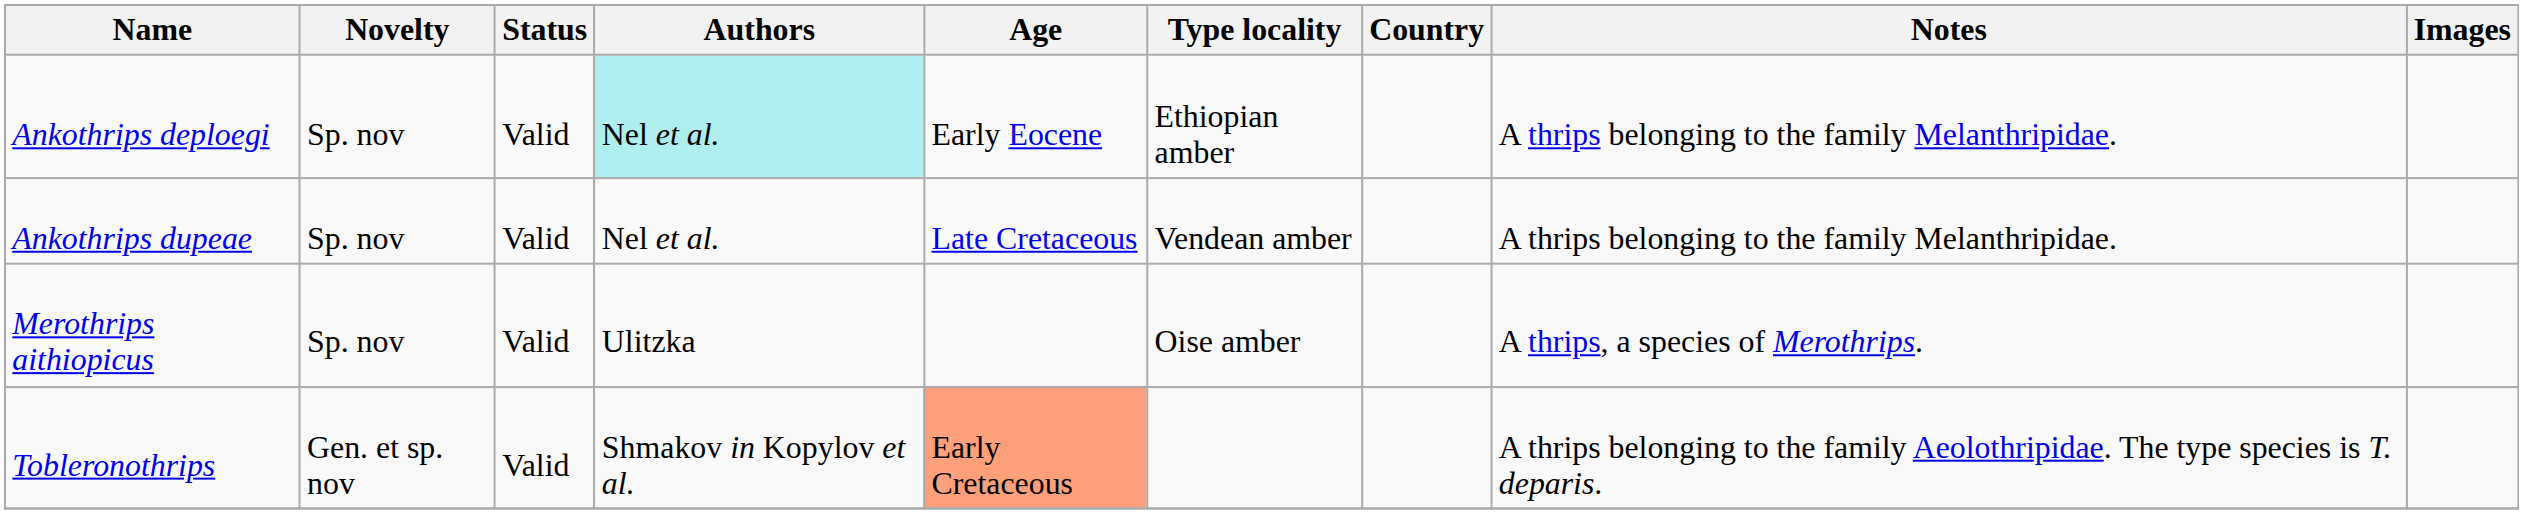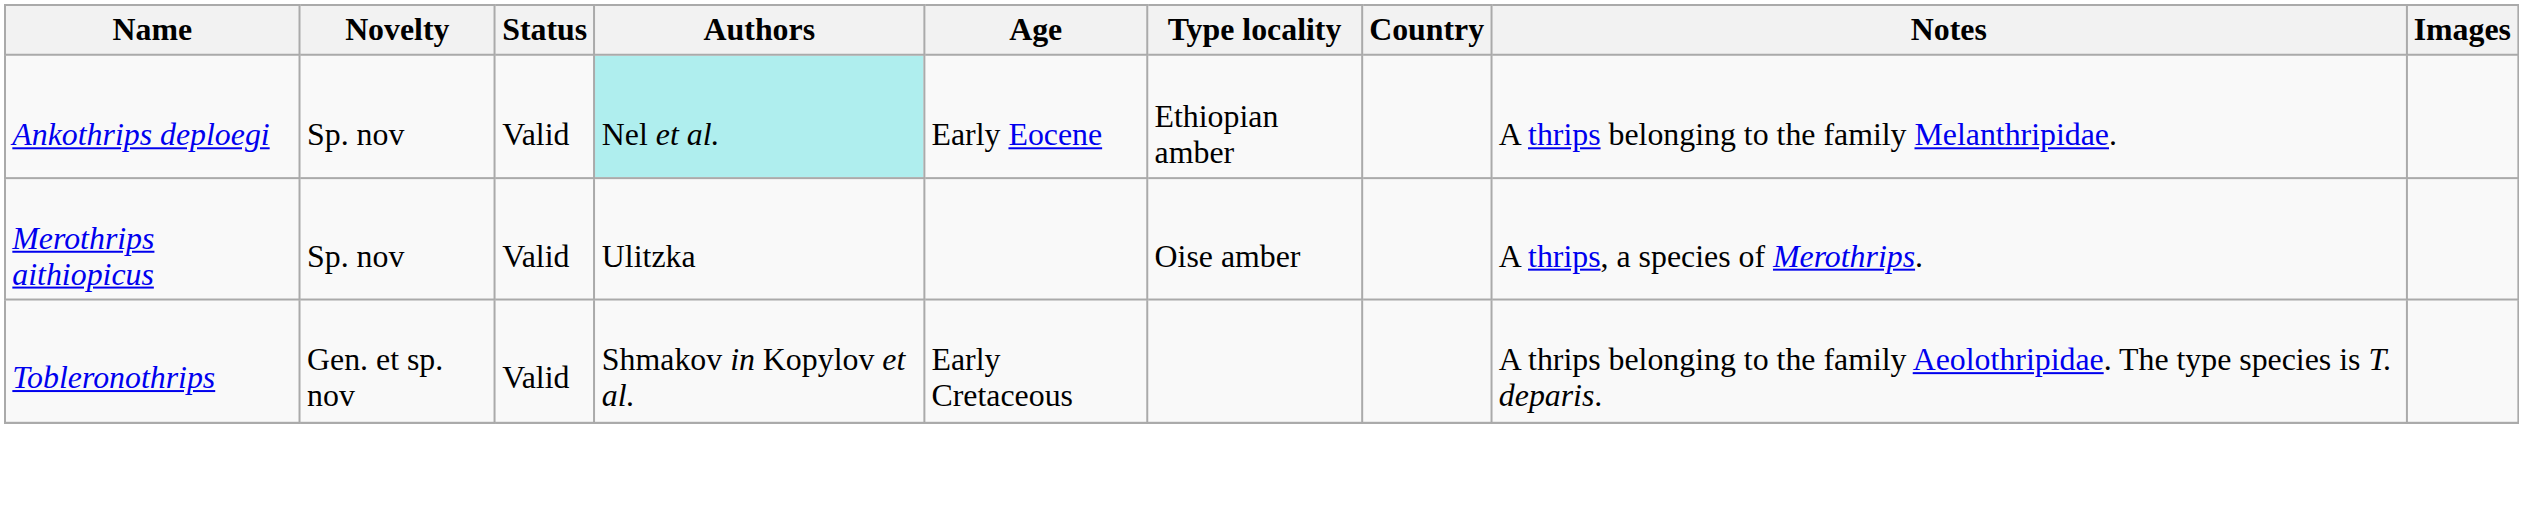 <table class="wikitable sortable" align="center" width="100%">
 <tr>
 <th>Name</th>
 <th>Novelty</th>
 <th>Status</th>
 <th>Authors</th>
 <th>Age</th>
 <th>Type locality</th>
 <th>Country</th>
 <th>Notes</th>
 <th>Images</th>
 </tr>
 <tr>
 <td><br><em><a href='#'>Ankothrips deploegi</a></em></td>
 <td><br>Sp. nov</td>
 <td><br>Valid</td>
 <td style="background: paleturquoise;"><br>Nel <em>et al.</em></td>
 <td><br>Early <a href='#'>Eocene</a></td>
 <td><br>Ethiopian amber</td>
 <td><br></td>
 <td><br>A <a href='#'>thrips</a> belonging to the family <a href='#'>Melanthripidae</a>.</td>
 <td></td>
 </tr>
 <tr>
-<td><br><em><a href='#'>Ankothrips dupeae</a></em></td>
-<td><br>Sp. nov</td>
-<td><br>Valid</td>
-<td><br>Nel <em>et al.</em></td>
-<td><br><a href='#'>Late Cretaceous</a></td>
-<td><br>Vendean amber</td>
-<td><br></td>
-<td><br>A thrips belonging to the family Melanthripidae.</td>
-<td></td>
-</tr>
-<tr>
 <td><br><em><a href='#'>Merothrips aithiopicus</a></em></td>
 <td><br>Sp. nov</td>
 <td><br>Valid</td>
 <td><br>Ulitzka</td>
 <td></td>
 <td><br>Oise amber</td>
 <td><br></td>
 <td><br>A <a href='#'>thrips</a>, a species of <em><a href='#'>Merothrips</a></em>.</td>
 <td></td>
 </tr>
 <tr>
 <td><br><em><a href='#'>Tobleronothrips</a></em></td>
 <td><br>Gen. et sp. nov</td>
 <td><br>Valid</td>
 <td><br>Shmakov <em>in</em> Kopylov <em>et al.</em></td>
-<td style="background: lightsalmon;"><br>Early Cretaceous</td>
+<td><br>Early Cretaceous</td>
 <td></td>
 <td><br></td>
 <td><br>A thrips belonging to the family <a href='#'>Aeolothripidae</a>. The type species is <em>T. deparis</em>.</td>
 <td></td>
 </tr>
 <tr>
 </tr>
 </table>
